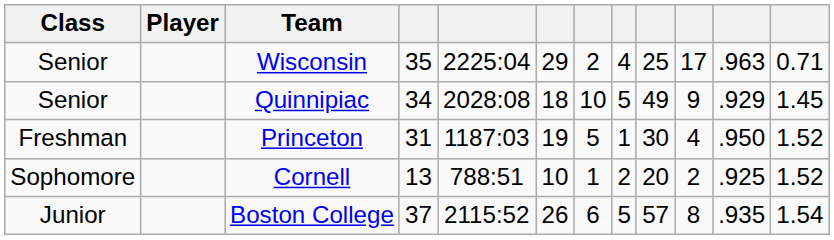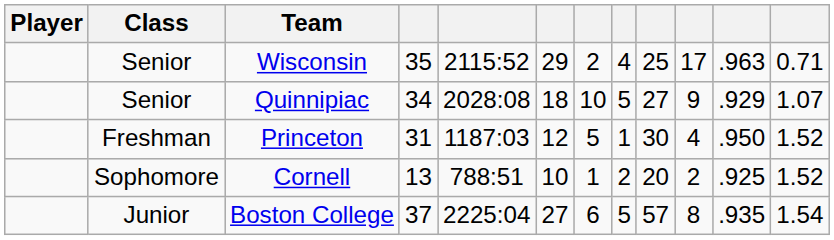 <table class="wikitable sortable" style="font-size= 95%;text-align: center;">
 <tr>
+<th>Player</th>
 <th>Class</th>
-<th>Player</th>
 <th>Team</th>
 <th></th>
 <th></th>
 <th></th>
 <th></th>
 <th></th>
 <th></th>
 <th></th>
 <th></th>
 <th></th>
 </tr>
 <tr>
+<td></td>
 <td>Senior</td>
-<td></td>
 <td><a href='#'>Wisconsin</a></td>
 <td>35</td>
-<td>2225:04</td>
+<td>2115:52</td>
 <td>29</td>
 <td>2</td>
 <td>4</td>
 <td>25</td>
 <td>17</td>
 <td>.963</td>
 <td>0.71</td>
 </tr>
 <tr>
+<td></td>
 <td>Senior</td>
-<td></td>
 <td><a href='#'>Quinnipiac</a></td>
 <td>34</td>
 <td>2028:08</td>
 <td>18</td>
 <td>10</td>
 <td>5</td>
-<td>49</td>
+<td>27</td>
 <td>9</td>
 <td>.929</td>
-<td>1.45</td>
+<td>1.07</td>
 </tr>
 <tr>
+<td></td>
 <td>Freshman</td>
-<td></td>
 <td><a href='#'>Princeton</a></td>
 <td>31</td>
 <td>1187:03</td>
-<td>19</td>
+<td>12</td>
 <td>5</td>
 <td>1</td>
 <td>30</td>
 <td>4</td>
 <td>.950</td>
 <td>1.52</td>
 </tr>
 <tr>
+<td></td>
 <td>Sophomore</td>
-<td></td>
 <td><a href='#'>Cornell</a></td>
 <td>13</td>
 <td>788:51</td>
 <td>10</td>
 <td>1</td>
 <td>2</td>
 <td>20</td>
 <td>2</td>
 <td>.925</td>
 <td>1.52</td>
 </tr>
 <tr>
+<td></td>
 <td>Junior</td>
-<td></td>
 <td><a href='#'>Boston College</a></td>
 <td>37</td>
-<td>2115:52</td>
-<td>26</td>
+<td>2225:04</td>
+<td>27</td>
 <td>6</td>
 <td>5</td>
 <td>57</td>
 <td>8</td>
 <td>.935</td>
 <td>1.54</td>
 </tr>
 </table>
